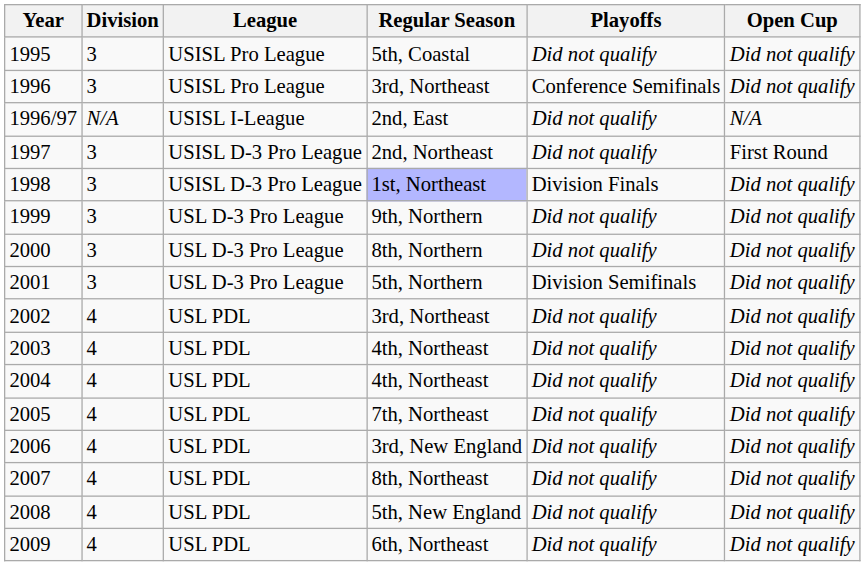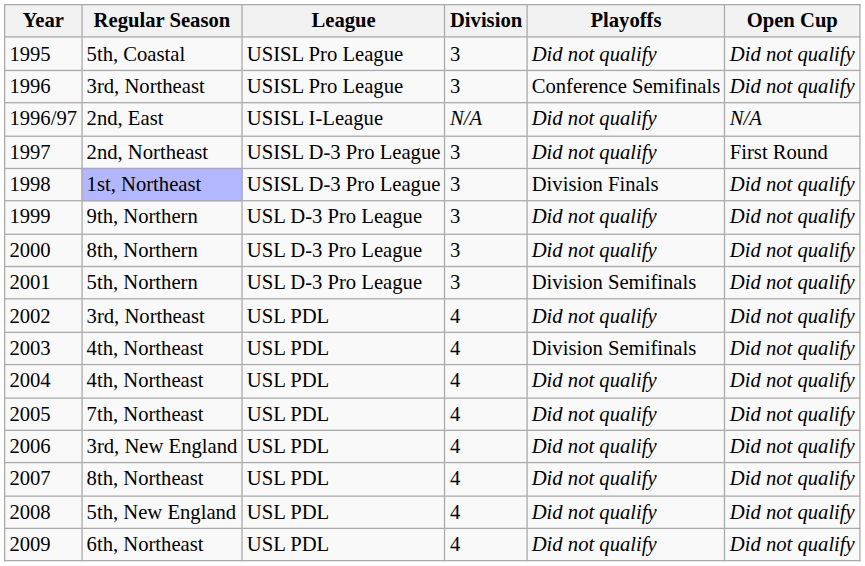 <table class="wikitable">
 <tr>
 <th>Year</th>
+<th>Regular Season</th>
+<th>League</th>
 <th>Division</th>
-<th>League</th>
-<th>Regular Season</th>
 <th>Playoffs</th>
 <th>Open Cup</th>
 </tr>
 <tr>
 <td>1995</td>
+<td>5th, Coastal</td>
+<td>USISL Pro League</td>
 <td>3</td>
-<td>USISL Pro League</td>
-<td>5th, Coastal</td>
 <td><em>Did not qualify</em></td>
 <td><em>Did not qualify</em></td>
 </tr>
 <tr>
 <td>1996</td>
+<td>3rd, Northeast</td>
+<td>USISL Pro League</td>
 <td>3</td>
-<td>USISL Pro League</td>
-<td>3rd, Northeast</td>
 <td>Conference Semifinals</td>
 <td><em>Did not qualify</em></td>
 </tr>
 <tr>
 <td>1996/97</td>
+<td>2nd, East</td>
+<td>USISL I-League</td>
 <td><em>N/A</em></td>
-<td>USISL I-League</td>
-<td>2nd, East</td>
 <td><em>Did not qualify</em></td>
 <td><em>N/A</em></td>
 </tr>
 <tr>
 <td>1997</td>
+<td>2nd, Northeast</td>
+<td>USISL D-3 Pro League</td>
 <td>3</td>
-<td>USISL D-3 Pro League</td>
-<td>2nd, Northeast</td>
 <td><em>Did not qualify</em></td>
 <td>First Round</td>
 </tr>
 <tr>
 <td>1998</td>
+<td bgcolor="B3B7FF">1st, Northeast</td>
+<td>USISL D-3 Pro League</td>
 <td>3</td>
-<td>USISL D-3 Pro League</td>
-<td bgcolor="B3B7FF">1st, Northeast</td>
 <td>Division Finals</td>
 <td><em>Did not qualify</em></td>
 </tr>
 <tr>
 <td>1999</td>
+<td>9th, Northern</td>
+<td>USL D-3 Pro League</td>
 <td>3</td>
-<td>USL D-3 Pro League</td>
-<td>9th, Northern</td>
 <td><em>Did not qualify</em></td>
 <td><em>Did not qualify</em></td>
 </tr>
 <tr>
 <td>2000</td>
+<td>8th, Northern</td>
+<td>USL D-3 Pro League</td>
 <td>3</td>
-<td>USL D-3 Pro League</td>
-<td>8th, Northern</td>
 <td><em>Did not qualify</em></td>
 <td><em>Did not qualify</em></td>
 </tr>
 <tr>
 <td>2001</td>
+<td>5th, Northern</td>
+<td>USL D-3 Pro League</td>
 <td>3</td>
-<td>USL D-3 Pro League</td>
-<td>5th, Northern</td>
 <td>Division Semifinals</td>
 <td><em>Did not qualify</em></td>
 </tr>
 <tr>
 <td>2002</td>
+<td>3rd, Northeast</td>
+<td>USL PDL</td>
 <td>4</td>
-<td>USL PDL</td>
-<td>3rd, Northeast</td>
 <td><em>Did not qualify</em></td>
 <td><em>Did not qualify</em></td>
 </tr>
 <tr>
 <td>2003</td>
+<td>4th, Northeast</td>
+<td>USL PDL</td>
 <td>4</td>
-<td>USL PDL</td>
-<td>4th, Northeast</td>
-<td><em>Did not qualify</em></td>
+<td>Division Semifinals</td>
 <td><em>Did not qualify</em></td>
 </tr>
 <tr>
 <td>2004</td>
+<td>4th, Northeast</td>
+<td>USL PDL</td>
 <td>4</td>
-<td>USL PDL</td>
-<td>4th, Northeast</td>
 <td><em>Did not qualify</em></td>
 <td><em>Did not qualify</em></td>
 </tr>
 <tr>
 <td>2005</td>
+<td>7th, Northeast</td>
+<td>USL PDL</td>
 <td>4</td>
-<td>USL PDL</td>
-<td>7th, Northeast</td>
 <td><em>Did not qualify</em></td>
 <td><em>Did not qualify</em></td>
 </tr>
 <tr>
 <td>2006</td>
+<td>3rd, New England</td>
+<td>USL PDL</td>
 <td>4</td>
-<td>USL PDL</td>
-<td>3rd, New England</td>
 <td><em>Did not qualify</em></td>
 <td><em>Did not qualify</em></td>
 </tr>
 <tr>
 <td>2007</td>
+<td>8th, Northeast</td>
+<td>USL PDL</td>
 <td>4</td>
-<td>USL PDL</td>
-<td>8th, Northeast</td>
 <td><em>Did not qualify</em></td>
 <td><em>Did not qualify</em></td>
 </tr>
 <tr>
 <td>2008</td>
+<td>5th, New England</td>
+<td>USL PDL</td>
 <td>4</td>
-<td>USL PDL</td>
-<td>5th, New England</td>
 <td><em>Did not qualify</em></td>
 <td><em>Did not qualify</em></td>
 </tr>
 <tr>
 <td>2009</td>
+<td>6th, Northeast</td>
+<td>USL PDL</td>
 <td>4</td>
-<td>USL PDL</td>
-<td>6th, Northeast</td>
 <td><em>Did not qualify</em></td>
 <td><em>Did not qualify</em></td>
 </tr>
 </table>
